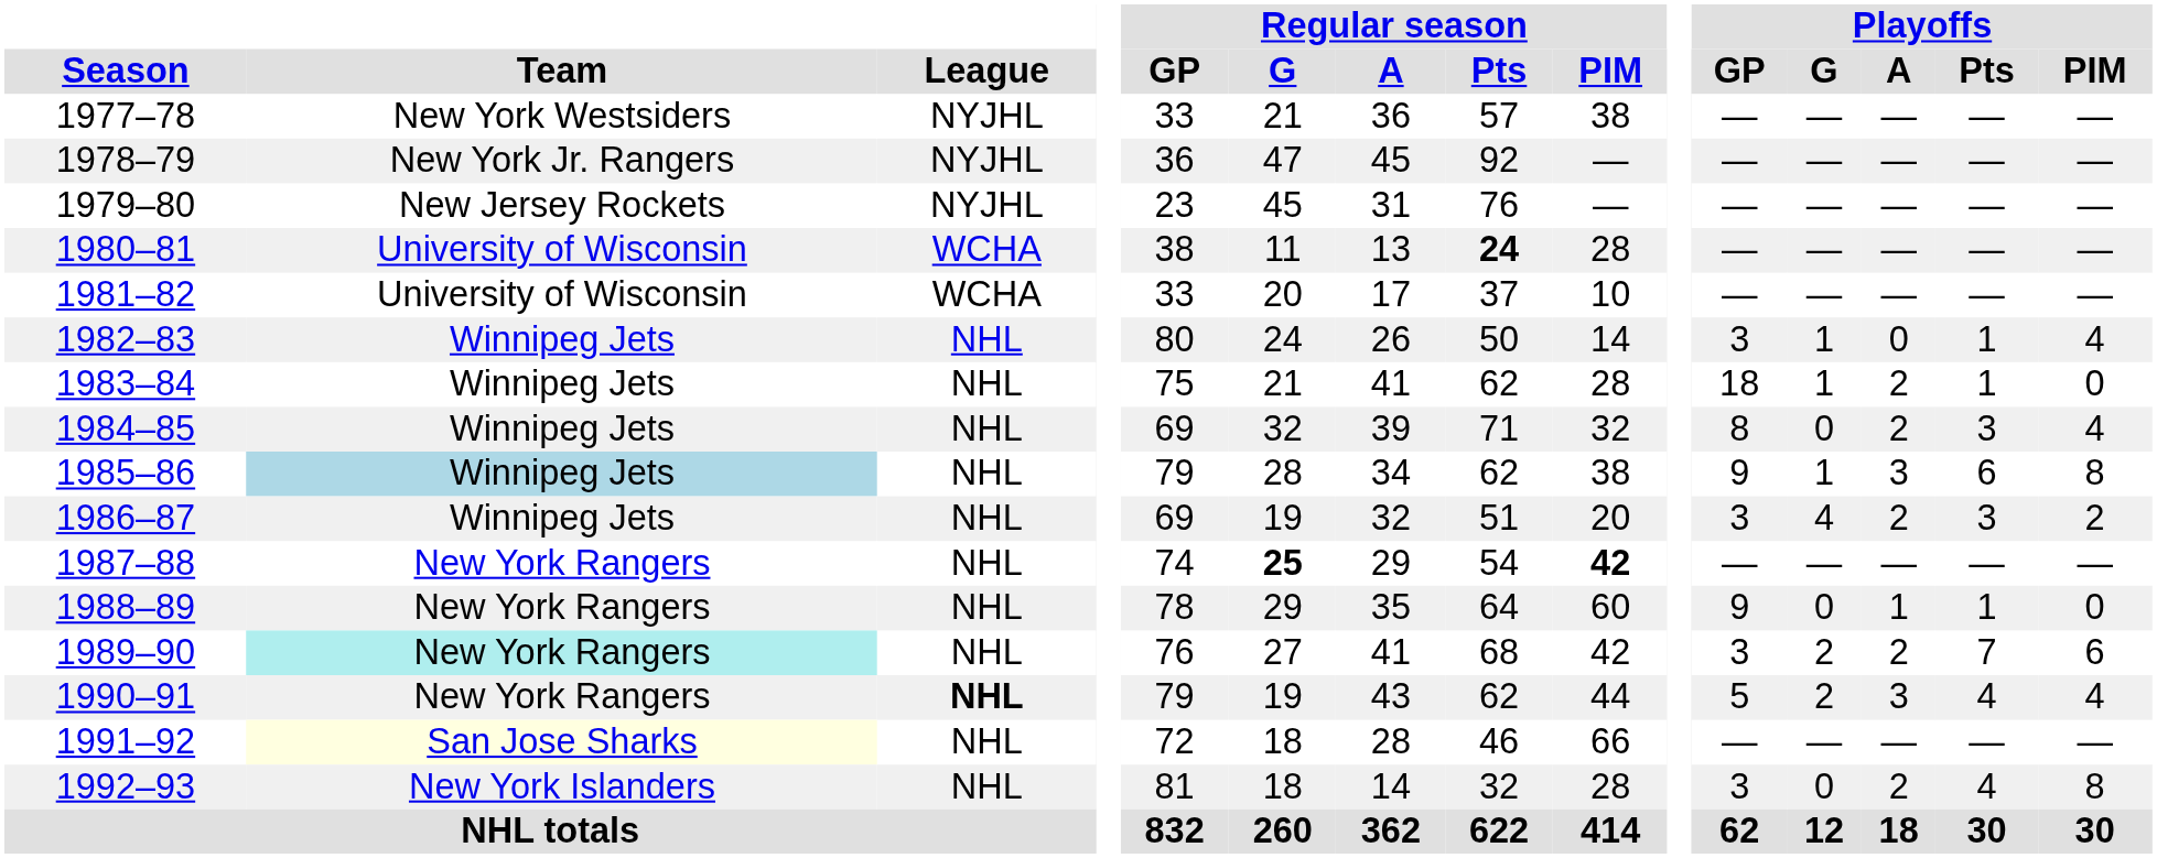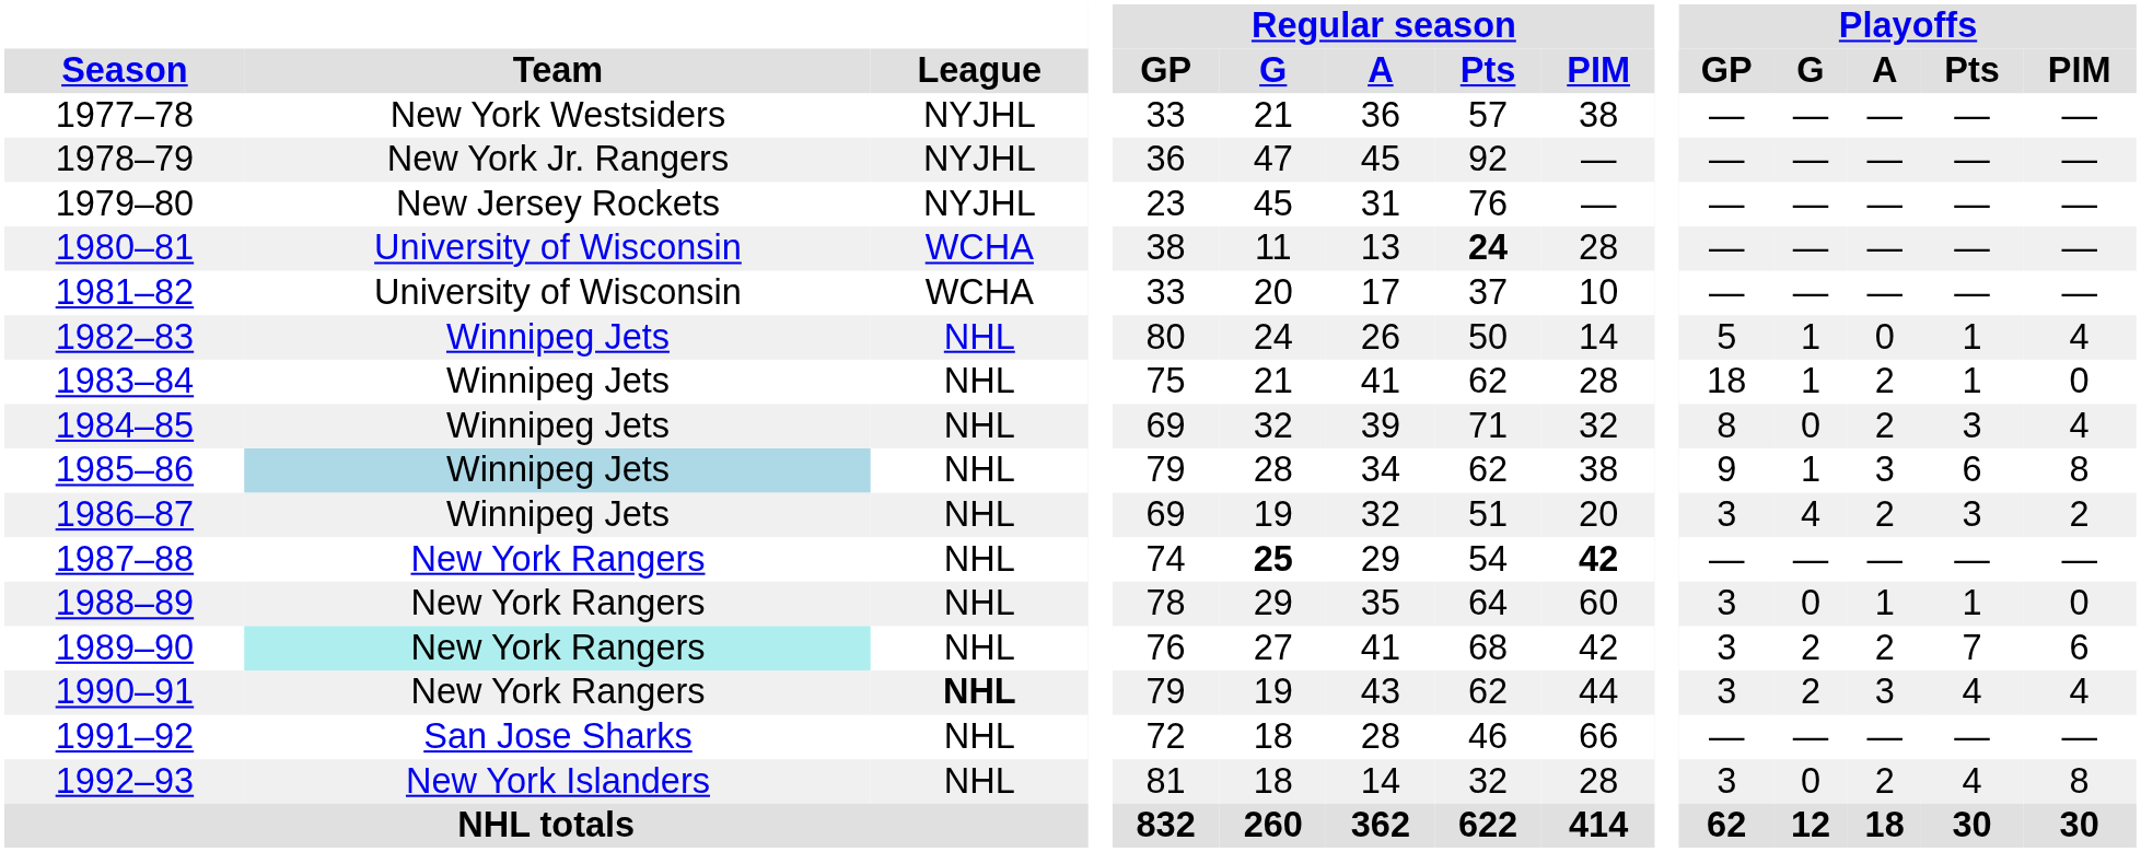 <table border="0" cellpadding="1" cellspacing="0" style="text-align:center; width:60em">
 <tr bgcolor="#e0e0e0">
 <th colspan="3" bgcolor="#ffffff"> </th>
 <th rowspan="99" bgcolor="#ffffff"> </th>
 <th colspan="5"><a href='#'>Regular season</a></th>
 <th rowspan="99" bgcolor="#ffffff"> </th>
 <th colspan="5"><a href='#'>Playoffs</a></th>
 </tr>
 <tr bgcolor="#e0e0e0">
 <th><a href='#'>Season</a></th>
 <th>Team</th>
 <th>League</th>
 <th>GP</th>
 <th><a href='#'>G</a></th>
 <th><a href='#'>A</a></th>
 <th><a href='#'>Pts</a></th>
 <th><a href='#'>PIM</a></th>
 <th>GP</th>
 <th>G</th>
 <th>A</th>
 <th>Pts</th>
 <th>PIM</th>
 </tr>
 <tr>
 <td>1977–78</td>
 <td>New York Westsiders</td>
 <td>NYJHL</td>
 <td>33</td>
 <td>21</td>
 <td>36</td>
 <td>57</td>
 <td>38</td>
 <td>—</td>
 <td>—</td>
 <td>—</td>
 <td>—</td>
 <td>—</td>
 </tr>
 <tr bgcolor="#f0f0f0">
 <td>1978–79</td>
 <td>New York Jr. Rangers</td>
 <td>NYJHL</td>
 <td>36</td>
 <td>47</td>
 <td>45</td>
 <td>92</td>
 <td>—</td>
 <td>—</td>
 <td>—</td>
 <td>—</td>
 <td>—</td>
 <td>—</td>
 </tr>
 <tr>
 <td>1979–80</td>
 <td>New Jersey Rockets</td>
 <td>NYJHL</td>
 <td>23</td>
 <td>45</td>
 <td>31</td>
 <td>76</td>
 <td>—</td>
 <td>—</td>
 <td>—</td>
 <td>—</td>
 <td>—</td>
 <td>—</td>
 </tr>
 <tr bgcolor="#f0f0f0">
 <td><a href='#'>1980–81</a></td>
 <td><a href='#'>University of Wisconsin</a></td>
 <td><a href='#'>WCHA</a></td>
 <td>38</td>
 <td>11</td>
 <td>13</td>
 <td><strong>24</strong></td>
 <td>28</td>
 <td>—</td>
 <td>—</td>
 <td>—</td>
 <td>—</td>
 <td>—</td>
 </tr>
 <tr>
 <td><a href='#'>1981–82</a></td>
 <td>University of Wisconsin</td>
 <td>WCHA</td>
 <td>33</td>
 <td>20</td>
 <td>17</td>
 <td>37</td>
 <td>10</td>
 <td>—</td>
 <td>—</td>
 <td>—</td>
 <td>—</td>
 <td>—</td>
 </tr>
 <tr bgcolor="#f0f0f0">
 <td><a href='#'>1982–83</a></td>
 <td><a href='#'>Winnipeg Jets</a></td>
 <td><a href='#'>NHL</a></td>
 <td>80</td>
 <td>24</td>
 <td>26</td>
 <td>50</td>
 <td>14</td>
-<td>3</td>
+<td>5</td>
 <td>1</td>
 <td>0</td>
 <td>1</td>
 <td>4</td>
 </tr>
 <tr>
 <td><a href='#'>1983–84</a></td>
 <td>Winnipeg Jets</td>
 <td>NHL</td>
 <td>75</td>
 <td>21</td>
 <td>41</td>
 <td>62</td>
 <td>28</td>
 <td>18</td>
 <td>1</td>
 <td>2</td>
 <td>1</td>
 <td>0</td>
 </tr>
 <tr bgcolor="#f0f0f0">
 <td><a href='#'>1984–85</a></td>
 <td>Winnipeg Jets</td>
 <td>NHL</td>
 <td>69</td>
 <td>32</td>
 <td>39</td>
 <td>71</td>
 <td>32</td>
 <td>8</td>
 <td>0</td>
 <td>2</td>
 <td>3</td>
 <td>4</td>
 </tr>
 <tr>
 <td><a href='#'>1985–86</a></td>
 <td style="background: lightblue;">Winnipeg Jets</td>
 <td>NHL</td>
 <td>79</td>
 <td>28</td>
 <td>34</td>
 <td>62</td>
 <td>38</td>
 <td>9</td>
 <td>1</td>
 <td>3</td>
 <td>6</td>
 <td>8</td>
 </tr>
 <tr bgcolor="#f0f0f0">
 <td><a href='#'>1986–87</a></td>
 <td>Winnipeg Jets</td>
 <td>NHL</td>
 <td>69</td>
 <td>19</td>
 <td>32</td>
 <td>51</td>
 <td>20</td>
 <td>3</td>
 <td>4</td>
 <td>2</td>
 <td>3</td>
 <td>2</td>
 </tr>
 <tr>
 <td><a href='#'>1987–88</a></td>
 <td><a href='#'>New York Rangers</a></td>
 <td>NHL</td>
 <td>74</td>
 <td><strong>25</strong></td>
 <td>29</td>
 <td>54</td>
 <td><strong>42</strong></td>
 <td>—</td>
 <td>—</td>
 <td>—</td>
 <td>—</td>
 <td>—</td>
 </tr>
 <tr bgcolor="#f0f0f0">
 <td><a href='#'>1988–89</a></td>
 <td>New York Rangers</td>
 <td>NHL</td>
 <td>78</td>
 <td>29</td>
 <td>35</td>
 <td>64</td>
 <td>60</td>
-<td>9</td>
+<td>3</td>
 <td>0</td>
 <td>1</td>
 <td>1</td>
 <td>0</td>
 </tr>
 <tr>
 <td><a href='#'>1989–90</a></td>
 <td style="background: paleturquoise;">New York Rangers</td>
 <td>NHL</td>
 <td>76</td>
 <td>27</td>
 <td>41</td>
 <td>68</td>
 <td>42</td>
 <td>3</td>
 <td>2</td>
 <td>2</td>
 <td>7</td>
 <td>6</td>
 </tr>
 <tr bgcolor="#f0f0f0">
 <td><a href='#'>1990–91</a></td>
 <td>New York Rangers</td>
 <td><strong>NHL</strong></td>
 <td>79</td>
 <td>19</td>
 <td>43</td>
 <td>62</td>
 <td>44</td>
-<td>5</td>
+<td>3</td>
 <td>2</td>
 <td>3</td>
 <td>4</td>
 <td>4</td>
 </tr>
 <tr>
 <td><a href='#'>1991–92</a></td>
-<td style="background: lightyellow;"><a href='#'>San Jose Sharks</a></td>
+<td><a href='#'>San Jose Sharks</a></td>
 <td>NHL</td>
 <td>72</td>
 <td>18</td>
 <td>28</td>
 <td>46</td>
 <td>66</td>
 <td>—</td>
 <td>—</td>
 <td>—</td>
 <td>—</td>
 <td>—</td>
 </tr>
 <tr bgcolor="#f0f0f0">
 <td><a href='#'>1992–93</a></td>
 <td><a href='#'>New York Islanders</a></td>
 <td>NHL</td>
 <td>81</td>
 <td>18</td>
 <td>14</td>
 <td>32</td>
 <td>28</td>
 <td>3</td>
 <td>0</td>
 <td>2</td>
 <td>4</td>
 <td>8</td>
 </tr>
 <tr bgcolor="#e0e0e0">
 <th colspan="3">NHL totals</th>
 <th>832</th>
 <th>260</th>
 <th>362</th>
 <th>622</th>
 <th>414</th>
 <th>62</th>
 <th>12</th>
 <th>18</th>
 <th>30</th>
 <th>30</th>
 </tr>
 </table>
